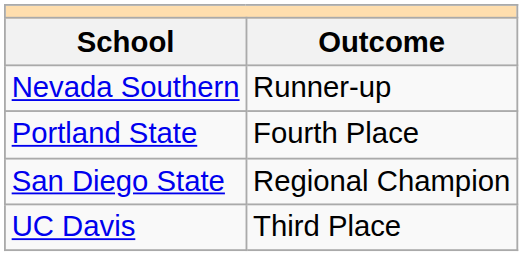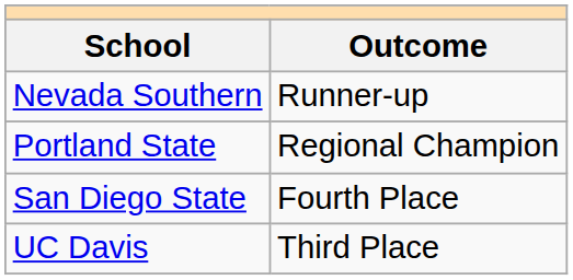 <table class="wikitable">
 <tr>
 <th colspan="3" style="background:#ffdead;"></th>
 </tr>
 <tr>
 <th>School</th>
 <th>Outcome</th>
 </tr>
 <tr>
 <td><a href='#'>Nevada Southern</a></td>
 <td>Runner-up</td>
 </tr>
 <tr>
 <td><a href='#'>Portland State</a></td>
-<td>Fourth Place</td>
+<td>Regional Champion</td>
 </tr>
 <tr>
 <td><a href='#'>San Diego State</a></td>
-<td>Regional Champion</td>
+<td>Fourth Place</td>
 </tr>
 <tr>
 <td><a href='#'>UC Davis</a></td>
 <td>Third Place</td>
 </tr>
 </table>
